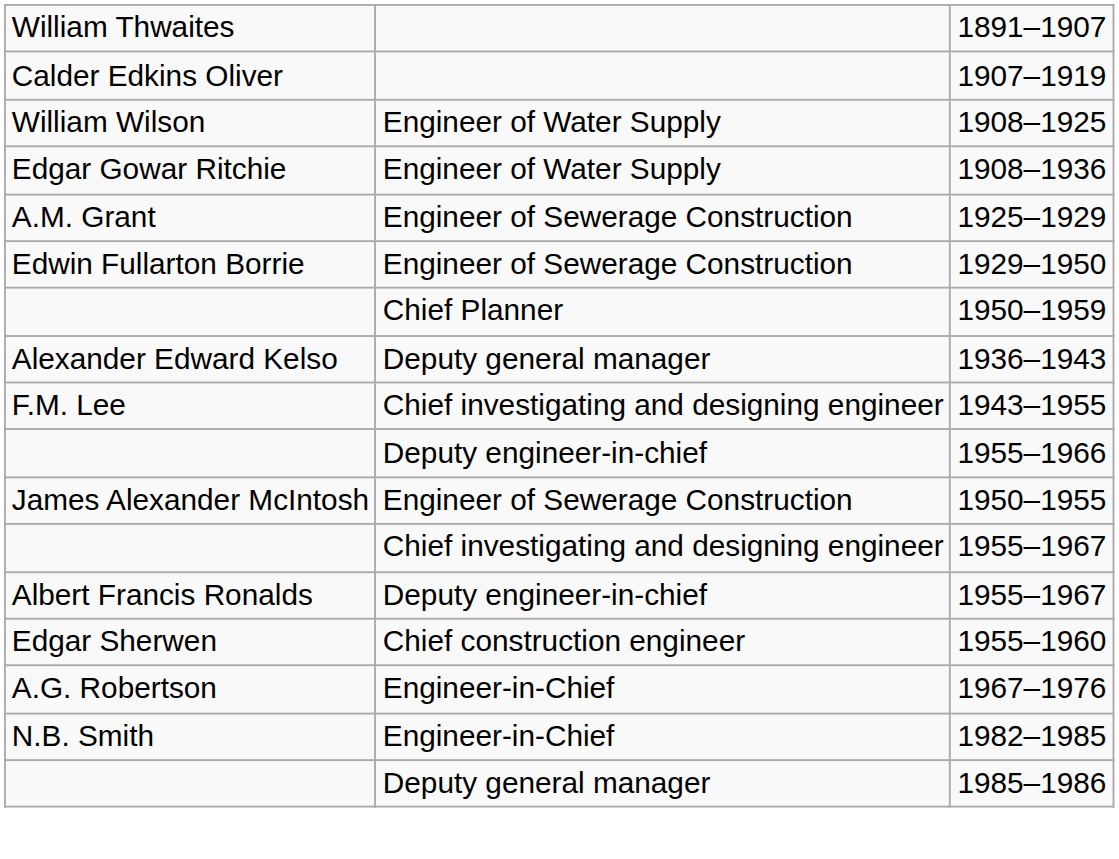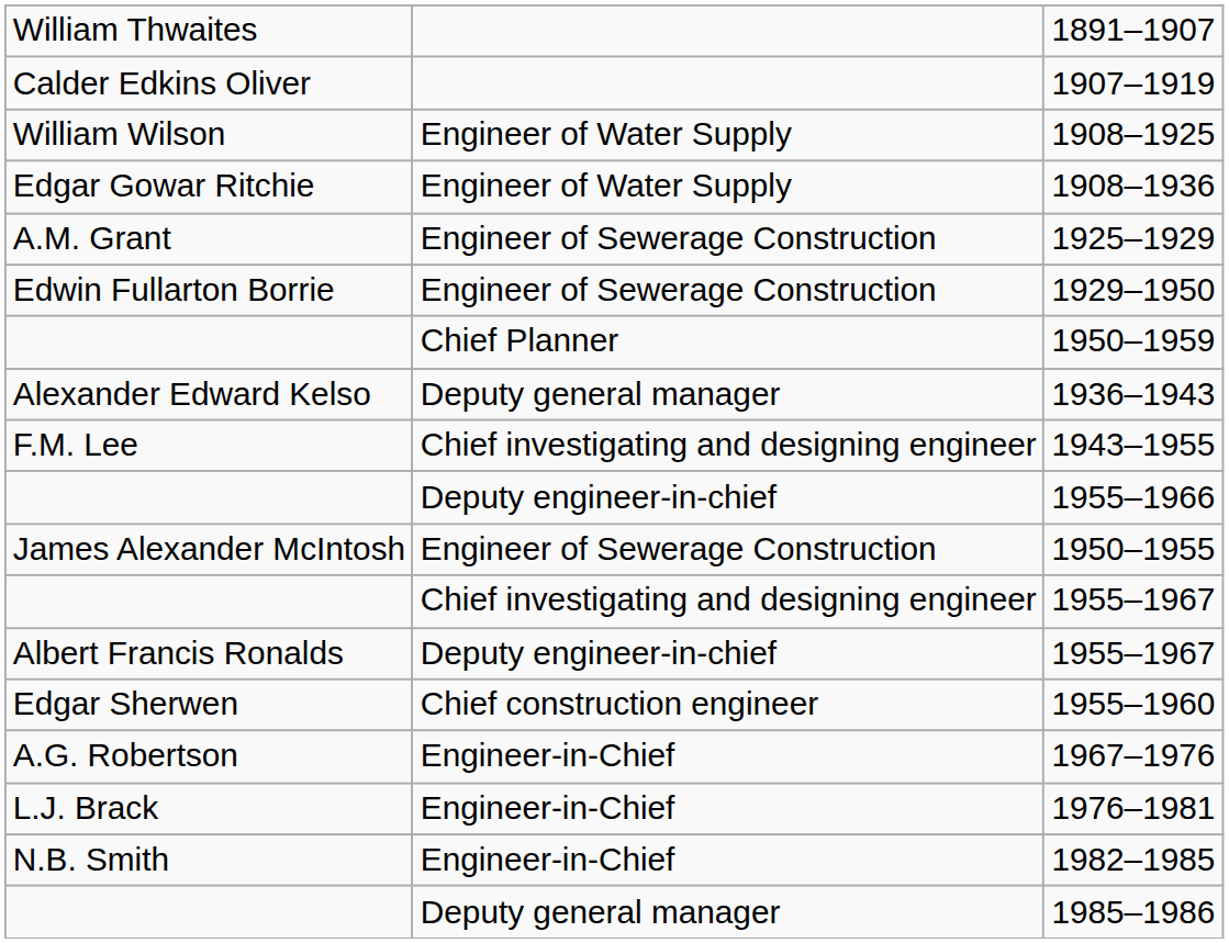 <table class="wikitable">
 <tr>
 <td>William Thwaites</td>
 <td></td>
 <td>1891–1907</td>
 </tr>
 <tr>
 <td>Calder Edkins Oliver</td>
 <td></td>
 <td>1907–1919</td>
 </tr>
 <tr>
 <td>William Wilson</td>
 <td>Engineer of Water Supply</td>
 <td>1908–1925</td>
 </tr>
 <tr>
 <td>Edgar Gowar Ritchie</td>
 <td>Engineer of Water Supply</td>
 <td>1908–1936</td>
 </tr>
 <tr>
 <td>A.M. Grant</td>
 <td>Engineer of Sewerage Construction</td>
 <td>1925–1929</td>
 </tr>
 <tr>
 <td>Edwin Fullarton Borrie</td>
 <td>Engineer of Sewerage Construction</td>
 <td>1929–1950</td>
 </tr>
 <tr>
 <td></td>
 <td>Chief Planner</td>
 <td>1950–1959</td>
 </tr>
 <tr>
 <td>Alexander Edward Kelso</td>
 <td>Deputy general manager</td>
 <td>1936–1943</td>
 </tr>
 <tr>
 <td>F.M. Lee</td>
 <td>Chief investigating and designing engineer</td>
 <td>1943–1955</td>
 </tr>
 <tr>
 <td></td>
 <td>Deputy engineer-in-chief</td>
 <td>1955–1966</td>
 </tr>
 <tr>
 <td>James Alexander McIntosh</td>
 <td>Engineer of Sewerage Construction</td>
 <td>1950–1955</td>
 </tr>
 <tr>
 <td></td>
 <td>Chief investigating and designing engineer</td>
 <td>1955–1967</td>
 </tr>
 <tr>
 <td>Albert Francis Ronalds</td>
 <td>Deputy engineer-in-chief</td>
 <td>1955–1967</td>
 </tr>
 <tr>
 <td>Edgar Sherwen</td>
 <td>Chief construction engineer</td>
 <td>1955–1960</td>
 </tr>
 <tr>
 <td>A.G. Robertson</td>
 <td>Engineer-in-Chief</td>
 <td>1967–1976</td>
 </tr>
 <tr>
+<td>L.J. Brack</td>
+<td>Engineer-in-Chief</td>
+<td>1976–1981</td>
+</tr>
+<tr>
 <td>N.B. Smith</td>
 <td>Engineer-in-Chief</td>
 <td>1982–1985</td>
 </tr>
 <tr>
 <td></td>
 <td>Deputy general manager</td>
 <td>1985–1986</td>
 </tr>
 </table>
